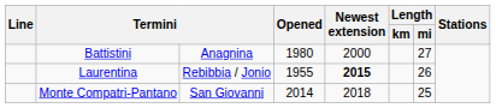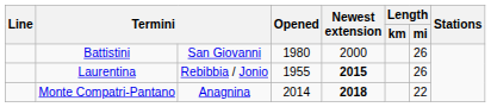 <table class="wikitable" style="text-align:center">
 <tr>
 <th rowspan=2>Line</th>
 <th colspan=2 rowspan=2>Termini</th>
 <th rowspan=2>Opened</th>
 <th rowspan=2>Newest<br> extension</th>
 <th colspan=2>Length</th>
 <th rowspan=2>Stations</th>
 </tr>
 <tr>
 <th>km</th>
 <th>mi</th>
 </tr>
 <tr>
 <td></td>
 <td><a href='#'>Battistini</a></td>
-<td><a href='#'>Anagnina</a></td>
+<td><a href='#'>San Giovanni</a></td>
 <td>1980</td>
 <td>2000</td>
 <td></td>
-<td>27</td>
+<td>26</td>
 </tr>
 <tr>
 <td></td>
 <td><a href='#'>Laurentina</a></td>
 <td><a href='#'>Rebibbia</a> / <a href='#'>Jonio</a></td>
 <td>1955</td>
 <td><strong>2015</strong></td>
 <td></td>
 <td>26</td>
 </tr>
 <tr>
 <td></td>
 <td><a href='#'>Monte Compatri-Pantano</a></td>
-<td><a href='#'>San Giovanni</a></td>
+<td><a href='#'>Anagnina</a></td>
 <td>2014</td>
-<td>2018</td>
+<td><strong>2018</strong></td>
 <td></td>
-<td>25</td>
+<td>22</td>
 </tr>
 </table>
